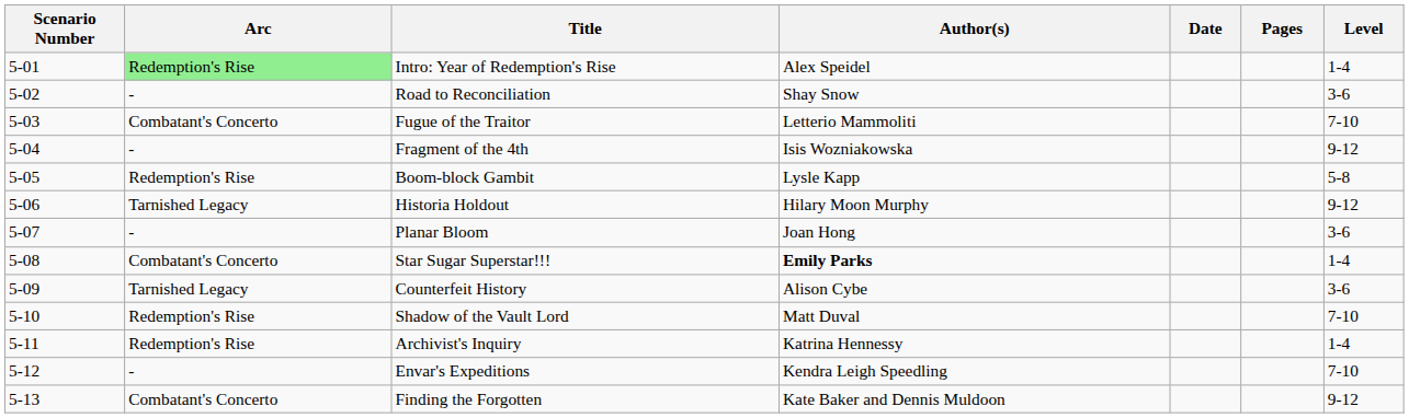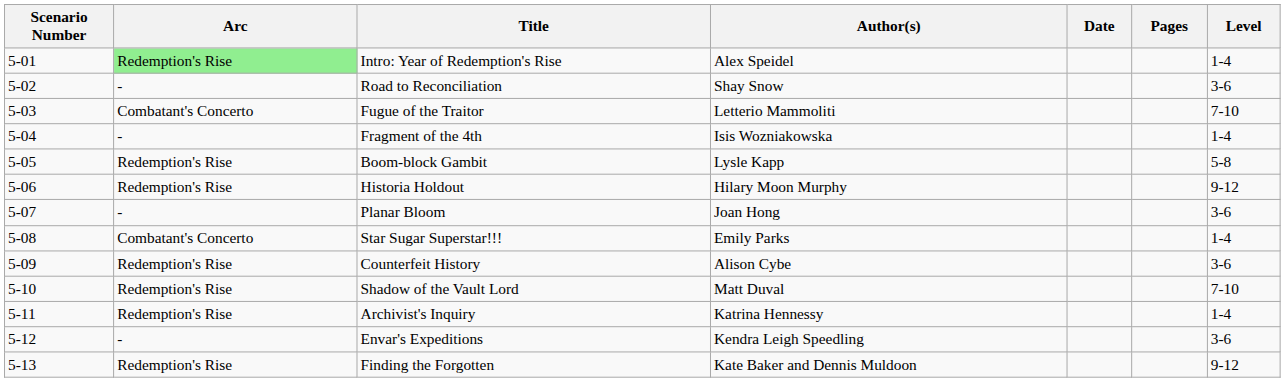 <table class="wikitable sortable" style="width:100%; font-size:95%; border:1">
 <tr>
 <th>Scenario<br>Number</th>
 <th>Arc</th>
 <th>Title</th>
 <th>Author(s)</th>
 <th>Date</th>
 <th>Pages</th>
 <th>Level</th>
 </tr>
 <tr>
 <td>5-01</td>
 <td style="background: lightgreen;">Redemption's Rise</td>
 <td>Intro: Year of Redemption's Rise</td>
 <td>Alex Speidel</td>
 <td></td>
 <td></td>
 <td>1-4</td>
 </tr>
 <tr>
 <td>5-02</td>
 <td>-</td>
 <td>Road to Reconciliation</td>
 <td>Shay Snow</td>
 <td></td>
 <td></td>
 <td>3-6</td>
 </tr>
 <tr>
 <td>5-03</td>
 <td>Combatant's Concerto</td>
 <td>Fugue of the Traitor</td>
 <td>Letterio Mammoliti</td>
 <td></td>
 <td></td>
 <td>7-10</td>
 </tr>
 <tr>
 <td>5-04</td>
 <td>-</td>
 <td>Fragment of the 4th</td>
 <td>Isis Wozniakowska</td>
 <td></td>
 <td></td>
-<td>9-12</td>
+<td>1-4</td>
 </tr>
 <tr>
 <td>5-05</td>
 <td>Redemption's Rise</td>
 <td>Boom-block Gambit</td>
 <td>Lysle Kapp</td>
 <td></td>
 <td></td>
 <td>5-8</td>
 </tr>
 <tr>
 <td>5-06</td>
-<td>Tarnished Legacy</td>
+<td>Redemption's Rise</td>
 <td>Historia Holdout</td>
 <td>Hilary Moon Murphy</td>
 <td></td>
 <td></td>
 <td>9-12</td>
 </tr>
 <tr>
 <td>5-07</td>
 <td>-</td>
 <td>Planar Bloom</td>
 <td>Joan Hong</td>
 <td></td>
 <td></td>
 <td>3-6</td>
 </tr>
 <tr>
 <td>5-08</td>
 <td>Combatant's Concerto</td>
 <td>Star Sugar Superstar!!!</td>
-<td><strong>Emily Parks</strong></td>
+<td>Emily Parks</td>
 <td></td>
 <td></td>
 <td>1-4</td>
 </tr>
 <tr>
 <td>5-09</td>
-<td>Tarnished Legacy</td>
+<td>Redemption's Rise</td>
 <td>Counterfeit History</td>
 <td>Alison Cybe</td>
 <td></td>
 <td></td>
 <td>3-6</td>
 </tr>
 <tr>
 <td>5-10</td>
 <td>Redemption's Rise</td>
 <td>Shadow of the Vault Lord</td>
 <td>Matt Duval</td>
 <td></td>
 <td></td>
 <td>7-10</td>
 </tr>
 <tr>
 <td>5-11</td>
 <td>Redemption's Rise</td>
 <td>Archivist's Inquiry</td>
 <td>Katrina Hennessy</td>
 <td></td>
 <td></td>
 <td>1-4</td>
 </tr>
 <tr>
 <td>5-12</td>
 <td>-</td>
 <td>Envar's Expeditions</td>
 <td>Kendra Leigh Speedling</td>
 <td></td>
 <td></td>
-<td>7-10</td>
+<td>3-6</td>
 </tr>
 <tr>
 <td>5-13</td>
-<td>Combatant's Concerto</td>
+<td>Redemption's Rise</td>
 <td>Finding the Forgotten</td>
 <td>Kate Baker and Dennis Muldoon</td>
 <td></td>
 <td></td>
 <td>9-12</td>
 </tr>
 </table>
